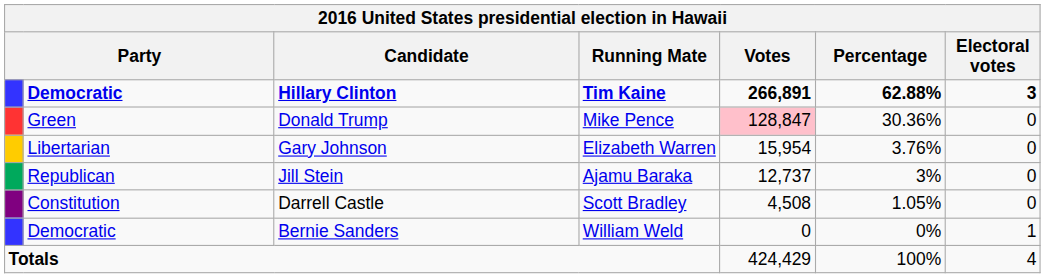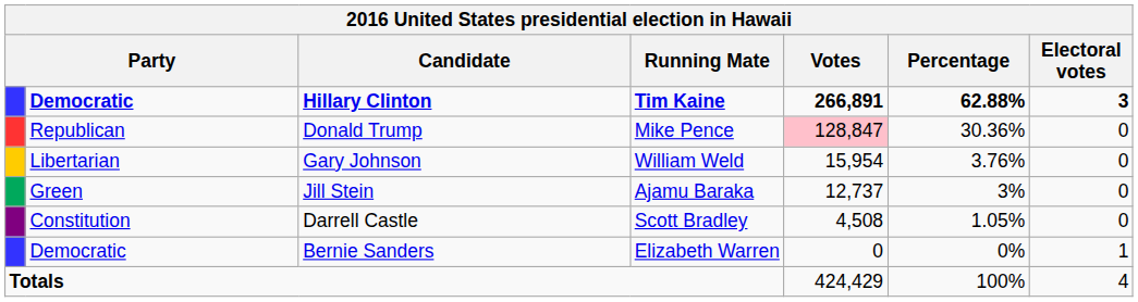 <table class="wikitable">
 <tr style="background:#e9e9e9;">
 <th colspan="7">2016 United States presidential election in Hawaii</th>
 </tr>
 <tr style="background:#eee; text-align:center;">
 <th colspan="2" style="width: 15em">Party</th>
 <th style="width: 17em">Candidate</th>
 <th>Running Mate</th>
 <th style="width: 5em">Votes</th>
 <th style="width: 7em">Percentage</th>
 <th style="width: 5em">Electoral votes</th>
 </tr>
 <tr>
 <th style="background:#33f; width:3px;"></th>
 <td style="width: 130px"><strong><a href='#'>Democratic</a></strong></td>
 <td><strong><a href='#'>Hillary Clinton</a></strong></td>
 <td><strong><a href='#'>Tim Kaine</a></strong></td>
 <td style="text-align:right;"><strong>266,891</strong></td>
 <td style="text-align:right;"><strong>62.88%</strong></td>
 <td style="text-align:right;"><strong>3</strong></td>
 </tr>
 <tr>
 <th style="background:#f33; width:3px;"></th>
-<td style="width: 130px"><a href='#'>Green</a></td>
+<td style="width: 130px"><a href='#'>Republican</a></td>
 <td><a href='#'>Donald Trump</a></td>
 <td><a href='#'>Mike Pence</a></td>
 <td style="background: pink; text-align:right;">128,847</td>
 <td style="text-align:right;">30.36%</td>
 <td style="text-align:right;">0</td>
 </tr>
 <tr>
 <th style="background:#FFCC00; width:3px;"></th>
 <td style="width: 130px"><a href='#'>Libertarian</a></td>
 <td><a href='#'>Gary Johnson</a></td>
-<td><a href='#'>Elizabeth Warren</a></td>
+<td><a href='#'>William Weld</a></td>
 <td style="text-align:right;">15,954</td>
 <td style="text-align:right;">3.76%</td>
 <td style="text-align:right;">0</td>
 </tr>
 <tr>
 <th style="background:#00A95C; width:3px;"></th>
-<td style="width: 130px"><a href='#'>Republican</a></td>
+<td style="width: 130px"><a href='#'>Green</a></td>
 <td><a href='#'>Jill Stein</a></td>
 <td><a href='#'>Ajamu Baraka</a></td>
 <td style="text-align:right;">12,737</td>
 <td style="text-align:right;">3%</td>
 <td style="text-align:right;">0</td>
 </tr>
 <tr>
 <th style="background:#800080; width:3px;"></th>
 <td style="width: 130px"><a href='#'>Constitution</a></td>
 <td>Darrell Castle</td>
 <td><a href='#'>Scott Bradley</a></td>
 <td style="text-align:right;">4,508</td>
 <td style="text-align:right;">1.05%</td>
 <td style="text-align:right;">0</td>
 </tr>
 <tr>
 <th style="background:#33f; width:3px;"></th>
 <td style="width: 130px"><a href='#'>Democratic</a></td>
 <td><a href='#'>Bernie Sanders</a></td>
-<td><a href='#'>William Weld</a></td>
+<td><a href='#'>Elizabeth Warren</a></td>
 <td style="text-align:right;">0</td>
 <td style="text-align:right;">0%</td>
 <td style="text-align:right;">1</td>
 </tr>
 <tr !style="background:#eee; text-align:right;">
 <td colspan="4"><strong>Totals</strong></td>
 <td style="text-align:right;">424,429</td>
 <td style="text-align:right;">100%</td>
 <td style="text-align:right;">4</td>
 </tr>
 </table>
